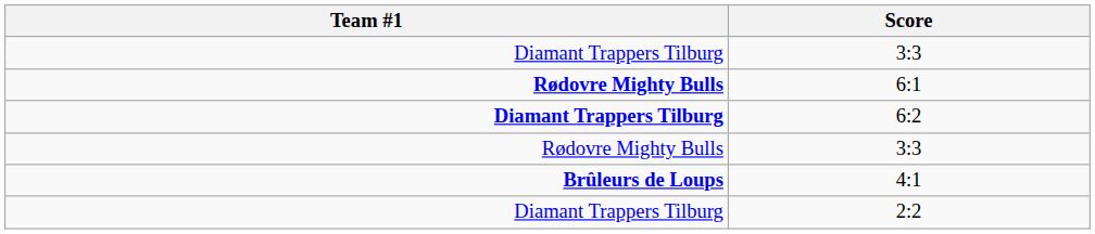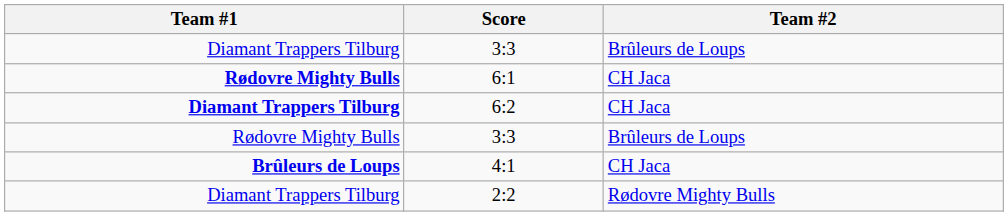 <table class="wikitable" style="text-align: center;">
 <tr>
 <th width=22%>Team #1</th>
 <th width=11%>Score</th>
+<th width=22%>Team #2</th>
 </tr>
 <tr>
 <td style="text-align: right;"><a href='#'>Diamant Trappers Tilburg</a> </td>
 <td>3:3</td>
+<td style="text-align: left;"> <a href='#'>Brûleurs de Loups</a></td>
 </tr>
 <tr>
 <td style="text-align: right;"><strong><a href='#'>Rødovre Mighty Bulls</a></strong> </td>
 <td>6:1</td>
+<td style="text-align: left;"> <a href='#'>CH Jaca</a></td>
 </tr>
 <tr>
 <td style="text-align: right;"><strong><a href='#'>Diamant Trappers Tilburg</a></strong> </td>
 <td>6:2</td>
+<td style="text-align: left;"> <a href='#'>CH Jaca</a></td>
 </tr>
 <tr>
 <td style="text-align: right;"><a href='#'>Rødovre Mighty Bulls</a> </td>
 <td>3:3</td>
+<td style="text-align: left;"> <a href='#'>Brûleurs de Loups</a></td>
 </tr>
 <tr>
 <td style="text-align: right;"><strong><a href='#'>Brûleurs de Loups</a></strong> </td>
 <td>4:1</td>
+<td style="text-align: left;"> <a href='#'>CH Jaca</a></td>
 </tr>
 <tr>
 <td style="text-align: right;"><a href='#'>Diamant Trappers Tilburg</a> </td>
 <td>2:2</td>
+<td style="text-align: left;"> <a href='#'>Rødovre Mighty Bulls</a></td>
 </tr>
 </table>
